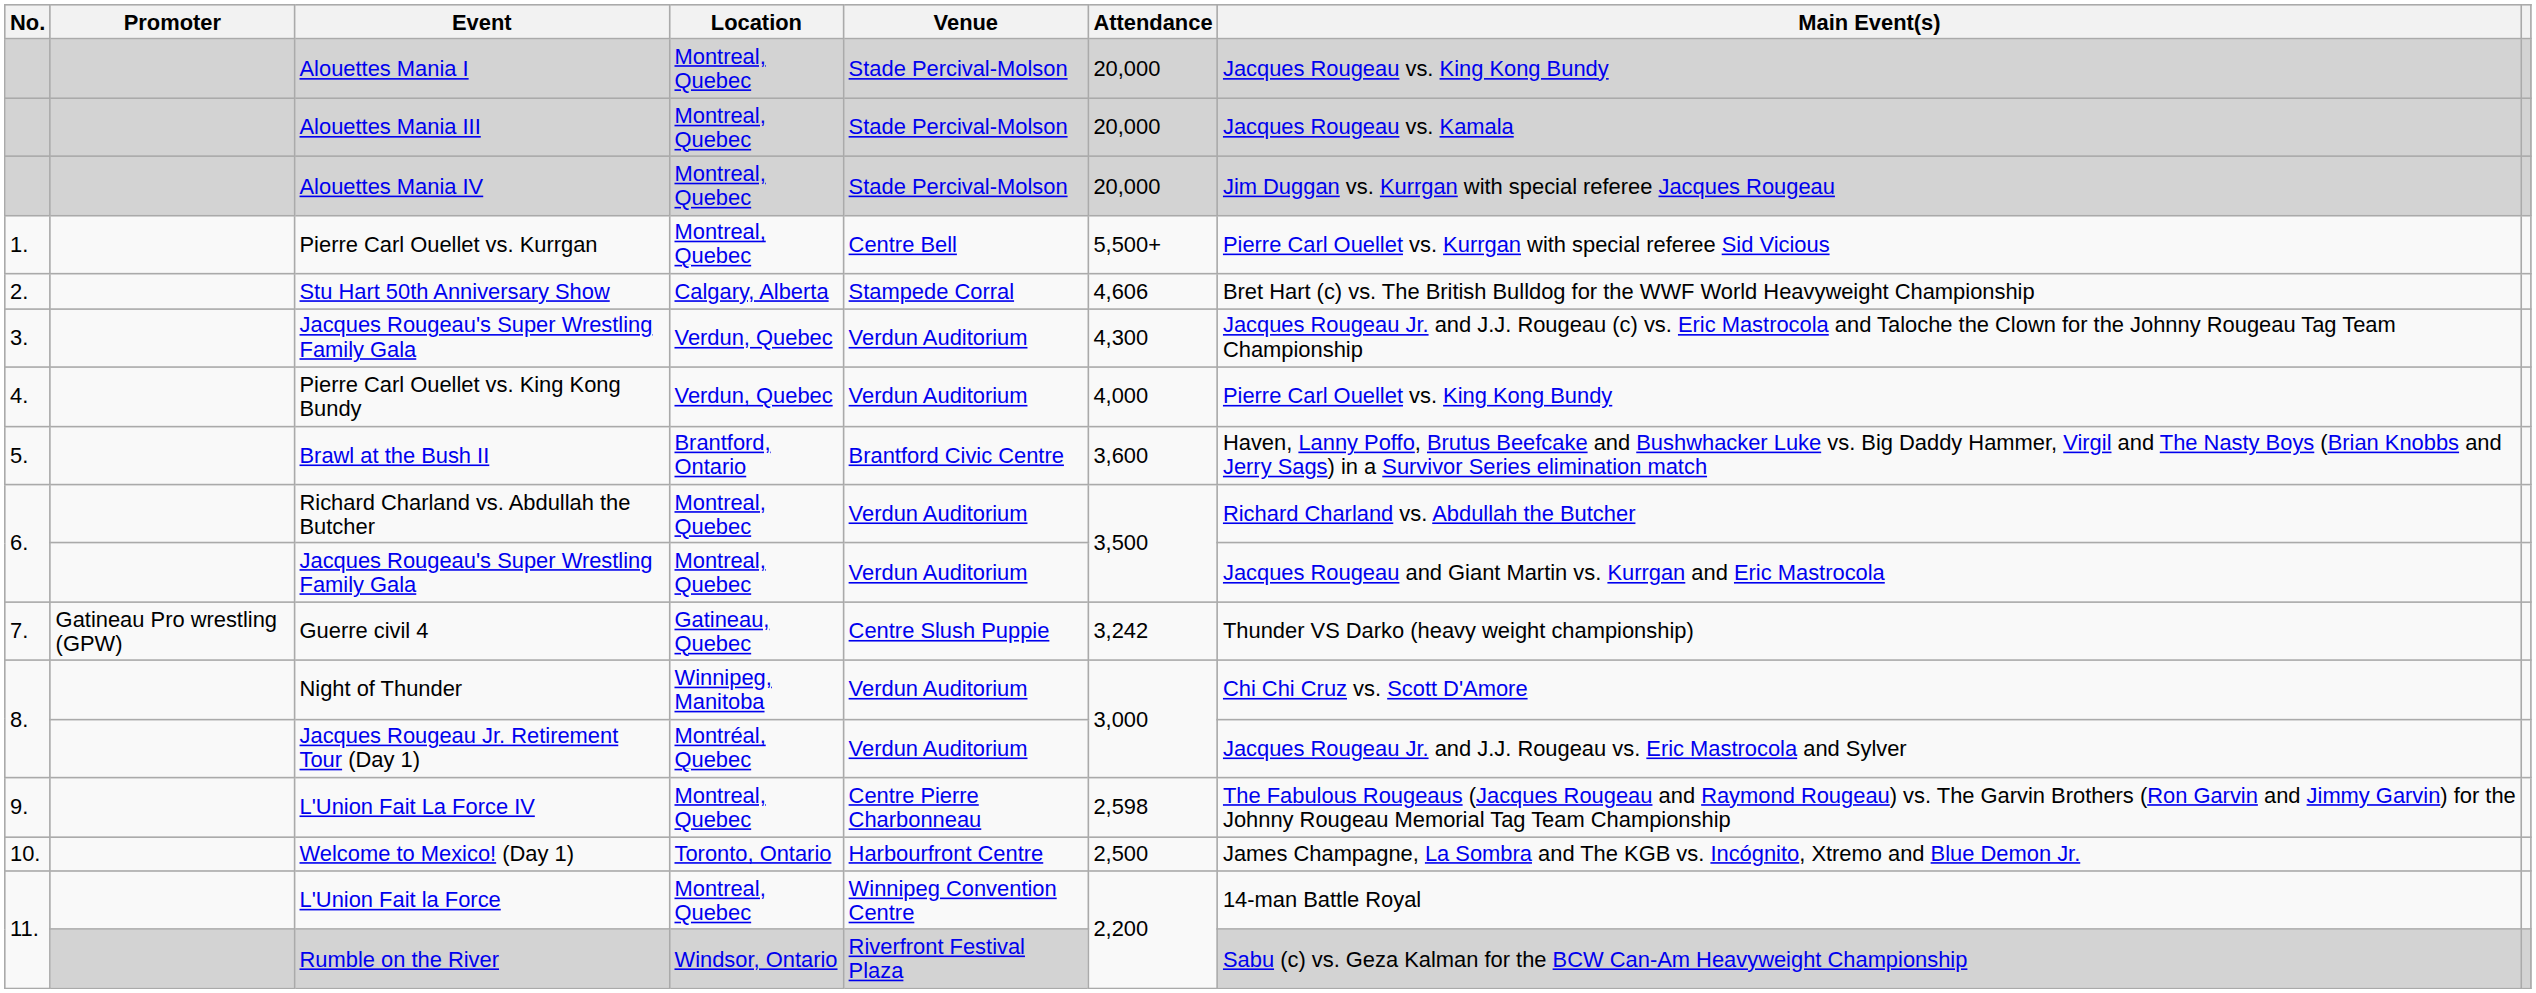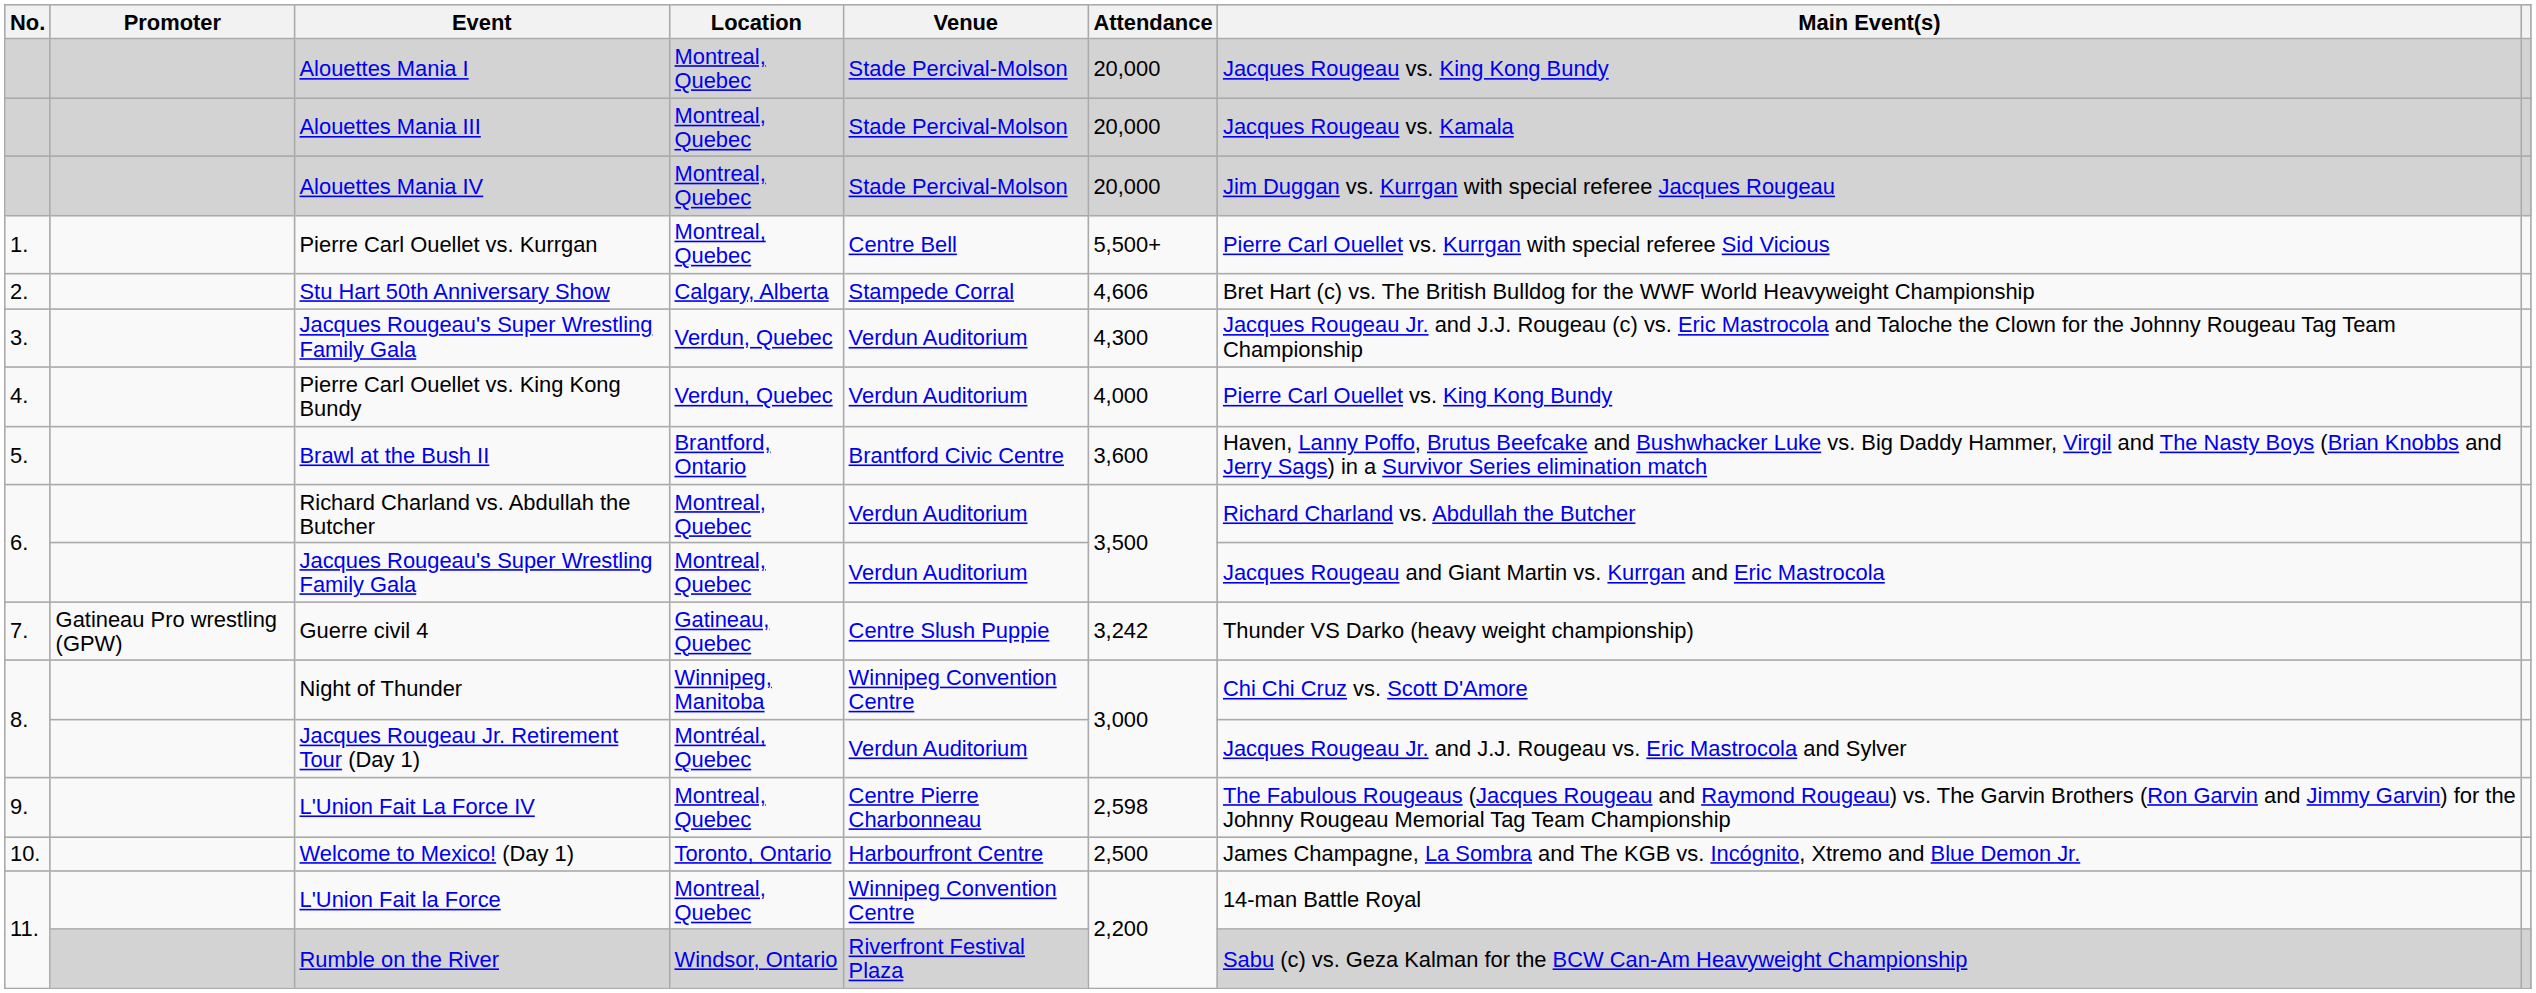 <table class="wikitable sortable" style="font-size:85%;">
 <tr>
 <th>No.</th>
 <th>Promoter</th>
 <th>Event</th>
 <th>Location</th>
 <th>Venue</th>
 <th>Attendance</th>
 <th class=unsortable>Main Event(s)</th>
 <th class=unsortable></th>
 </tr>
 <tr>
 <td bgcolor=lightgrey></td>
 <td bgcolor=lightgrey></td>
 <td bgcolor=lightgrey><a href='#'>Alouettes Mania I</a> <br> </td>
 <td bgcolor=lightgrey><a href='#'>Montreal, Quebec</a></td>
 <td bgcolor=lightgrey><a href='#'>Stade Percival-Molson</a></td>
 <td bgcolor=lightgrey>20,000</td>
 <td bgcolor=lightgrey><a href='#'>Jacques Rougeau</a> vs. <a href='#'>King Kong Bundy</a></td>
 <td bgcolor=lightgrey></td>
 </tr>
 <tr>
 <td bgcolor=lightgrey></td>
 <td bgcolor=lightgrey></td>
 <td bgcolor=lightgrey><a href='#'>Alouettes Mania III</a> <br> </td>
 <td bgcolor=lightgrey><a href='#'>Montreal, Quebec</a></td>
 <td bgcolor=lightgrey><a href='#'>Stade Percival-Molson</a></td>
 <td bgcolor=lightgrey>20,000</td>
 <td bgcolor=lightgrey><a href='#'>Jacques Rougeau</a> vs. <a href='#'>Kamala</a></td>
 <td bgcolor=lightgrey></td>
 </tr>
 <tr>
 <td bgcolor=lightgrey></td>
 <td bgcolor=lightgrey></td>
 <td bgcolor=lightgrey><a href='#'>Alouettes Mania IV</a> <br> </td>
 <td bgcolor=lightgrey><a href='#'>Montreal, Quebec</a></td>
 <td bgcolor=lightgrey><a href='#'>Stade Percival-Molson</a></td>
 <td bgcolor=lightgrey>20,000</td>
 <td bgcolor=lightgrey><a href='#'>Jim Duggan</a> vs. <a href='#'>Kurrgan</a> with special referee <a href='#'>Jacques Rougeau</a></td>
 <td bgcolor=lightgrey></td>
 </tr>
 <tr>
 <td>1.</td>
 <td></td>
 <td>Pierre Carl Ouellet vs. Kurrgan <br> </td>
 <td><a href='#'>Montreal, Quebec</a></td>
 <td><a href='#'>Centre Bell</a></td>
 <td>5,500+</td>
 <td><a href='#'>Pierre Carl Ouellet</a> vs. <a href='#'>Kurrgan</a> with special referee <a href='#'>Sid Vicious</a></td>
 </tr>
 <tr>
 <td>2.</td>
 <td></td>
 <td><a href='#'>Stu Hart 50th Anniversary Show</a> <br> </td>
 <td><a href='#'>Calgary, Alberta</a></td>
 <td><a href='#'>Stampede Corral</a></td>
 <td>4,606</td>
 <td>Bret Hart (c) vs. The British Bulldog for the WWF World Heavyweight Championship</td>
 <td></td>
 </tr>
 <tr>
 <td>3.</td>
 <td></td>
 <td><a href='#'>Jacques Rougeau's Super Wrestling Family Gala</a> <br> </td>
 <td><a href='#'>Verdun, Quebec</a></td>
 <td><a href='#'>Verdun Auditorium</a></td>
 <td>4,300</td>
 <td><a href='#'>Jacques Rougeau Jr.</a> and J.J. Rougeau (c) vs. <a href='#'>Eric Mastrocola</a> and Taloche the Clown for the Johnny Rougeau Tag Team Championship</td>
 <td></td>
 </tr>
 <tr>
 <td>4.</td>
 <td></td>
 <td>Pierre Carl Ouellet vs. King Kong Bundy <br> </td>
 <td><a href='#'>Verdun, Quebec</a></td>
 <td><a href='#'>Verdun Auditorium</a></td>
 <td>4,000</td>
 <td><a href='#'>Pierre Carl Ouellet</a> vs. <a href='#'>King Kong Bundy</a></td>
 <td></td>
 </tr>
 <tr>
 <td>5.</td>
 <td></td>
 <td><a href='#'>Brawl at the Bush II</a> <br> </td>
 <td><a href='#'>Brantford, Ontario</a></td>
 <td><a href='#'>Brantford Civic Centre</a></td>
 <td>3,600</td>
 <td>Haven, <a href='#'>Lanny Poffo</a>, <a href='#'>Brutus Beefcake</a> and <a href='#'>Bushwhacker Luke</a> vs. Big Daddy Hammer, <a href='#'>Virgil</a> and <a href='#'>The Nasty Boys</a> (<a href='#'>Brian Knobbs</a> and <a href='#'>Jerry Sags</a>) in a <a href='#'>Survivor Series elimination match</a></td>
 <td></td>
 </tr>
 <tr>
 <td rowspan=2>6.</td>
 <td></td>
 <td>Richard Charland vs. Abdullah the Butcher <br> </td>
 <td><a href='#'>Montreal, Quebec</a></td>
 <td><a href='#'>Verdun Auditorium</a></td>
 <td rowspan=2>3,500</td>
 <td><a href='#'>Richard Charland</a> vs. <a href='#'>Abdullah the Butcher</a></td>
 <td></td>
 </tr>
 <tr>
 <td></td>
 <td><a href='#'>Jacques Rougeau's Super Wrestling Family Gala</a> <br> </td>
 <td><a href='#'>Montreal, Quebec</a></td>
 <td><a href='#'>Verdun Auditorium</a></td>
 <td><a href='#'>Jacques Rougeau</a> and Giant Martin vs. <a href='#'>Kurrgan</a> and <a href='#'>Eric Mastrocola</a></td>
 <td></td>
 </tr>
 <tr>
 <td>7.</td>
 <td>Gatineau Pro wrestling (GPW)</td>
 <td>Guerre civil 4</td>
 <td><a href='#'>Gatineau, Quebec</a></td>
 <td><a href='#'>Centre Slush Puppie</a></td>
 <td>3,242</td>
 <td>Thunder VS Darko (heavy weight championship)</td>
 <td></td>
 </tr>
 <tr>
 <td rowspan="2">8.</td>
 <td></td>
 <td>Night of Thunder <br> </td>
 <td><a href='#'>Winnipeg, Manitoba</a></td>
-<td><a href='#'>Verdun Auditorium</a></td>
+<td><a href='#'>Winnipeg Convention Centre</a></td>
 <td rowspan="2">3,000</td>
 <td><a href='#'>Chi Chi Cruz</a> vs. <a href='#'>Scott D'Amore</a></td>
 <td></td>
 </tr>
 <tr>
 <td></td>
 <td><a href='#'>Jacques Rougeau Jr. Retirement Tour</a> (Day 1) <br> </td>
 <td><a href='#'>Montréal, Quebec</a></td>
 <td><a href='#'>Verdun Auditorium</a></td>
 <td><a href='#'>Jacques Rougeau Jr.</a> and J.J. Rougeau vs. <a href='#'>Eric Mastrocola</a> and Sylver</td>
 <td></td>
 </tr>
 <tr>
 <td>9.</td>
 <td></td>
 <td><a href='#'>L'Union Fait La Force IV</a> <br> </td>
 <td><a href='#'>Montreal, Quebec</a></td>
 <td><a href='#'>Centre Pierre Charbonneau</a></td>
 <td>2,598</td>
 <td><a href='#'>The Fabulous Rougeaus</a> (<a href='#'>Jacques Rougeau</a> and <a href='#'>Raymond Rougeau</a>) vs. The Garvin Brothers (<a href='#'>Ron Garvin</a> and <a href='#'>Jimmy Garvin</a>) for the Johnny Rougeau Memorial Tag Team Championship</td>
 <td></td>
 </tr>
 <tr>
 <td>10.</td>
 <td></td>
 <td><a href='#'>Welcome to Mexico!</a> (Day 1) <br> </td>
 <td><a href='#'>Toronto, Ontario</a></td>
 <td><a href='#'>Harbourfront Centre</a></td>
 <td>2,500</td>
 <td>James Champagne, <a href='#'>La Sombra</a> and The KGB vs. <a href='#'>Incógnito</a>, Xtremo and <a href='#'>Blue Demon Jr.</a></td>
 <td></td>
 </tr>
 <tr>
 <td rowspan=2>11.</td>
 <td></td>
 <td><a href='#'>L'Union Fait la Force</a> <br> </td>
 <td><a href='#'>Montreal, Quebec</a></td>
 <td><a href='#'>Winnipeg Convention Centre</a></td>
 <td rowspan=2>2,200</td>
 <td>14-man Battle Royal</td>
 <td></td>
 </tr>
 <tr>
 <td bgcolor=lightgrey></td>
 <td bgcolor=lightgrey><a href='#'>Rumble on the River</a> <br> </td>
 <td bgcolor=lightgrey><a href='#'>Windsor, Ontario</a></td>
 <td bgcolor=lightgrey><a href='#'>Riverfront Festival Plaza</a></td>
 <td bgcolor=lightgrey><a href='#'>Sabu</a> (c) vs. Geza Kalman for the <a href='#'>BCW Can-Am Heavyweight Championship</a></td>
 <td bgcolor=lightgrey></td>
 </tr>
 </table>
